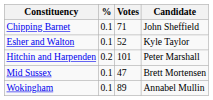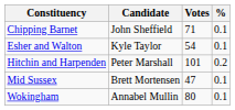 <table class="wikitable">
 <tr>
 <th>Constituency</th>
+<th>Candidate</th>
+<th>Votes</th>
 <th>%</th>
-<th>Votes</th>
-<th>Candidate</th>
 </tr>
 <tr>
 <td><a href='#'>Chipping Barnet</a></td>
+<td>John Sheffield</td>
+<td>71</td>
 <td>0.1</td>
-<td>71</td>
-<td>John Sheffield</td>
 </tr>
 <tr>
 <td><a href='#'>Esher and Walton</a></td>
+<td>Kyle Taylor</td>
+<td>54</td>
 <td>0.1</td>
-<td>52</td>
-<td>Kyle Taylor</td>
 </tr>
 <tr>
 <td><a href='#'>Hitchin and Harpenden</a></td>
+<td>Peter Marshall</td>
+<td>101</td>
 <td>0.2</td>
-<td>101</td>
-<td>Peter Marshall</td>
 </tr>
 <tr>
 <td><a href='#'>Mid Sussex</a></td>
+<td>Brett Mortensen</td>
+<td>47</td>
 <td>0.1</td>
-<td>47</td>
-<td>Brett Mortensen</td>
 </tr>
 <tr>
 <td><a href='#'>Wokingham</a></td>
+<td>Annabel Mullin</td>
+<td>80</td>
 <td>0.1</td>
-<td>89</td>
-<td>Annabel Mullin</td>
 </tr>
 </table>
